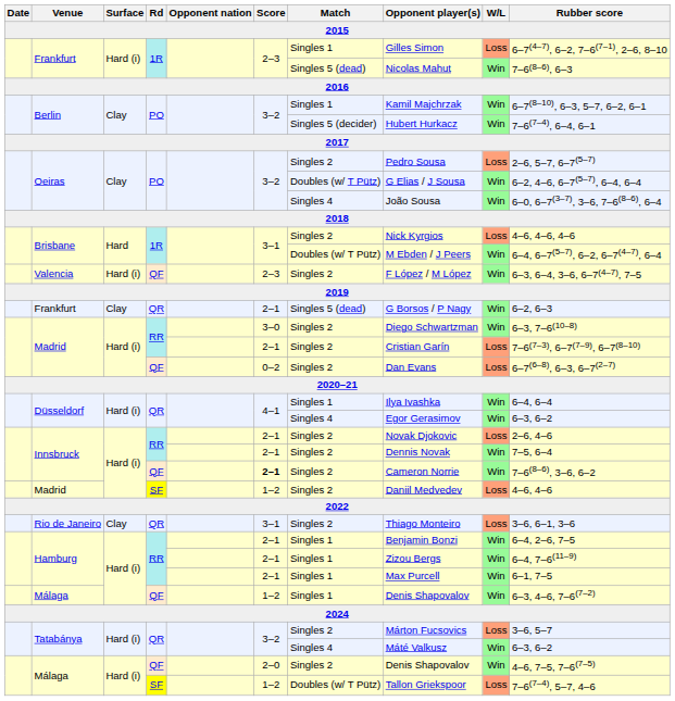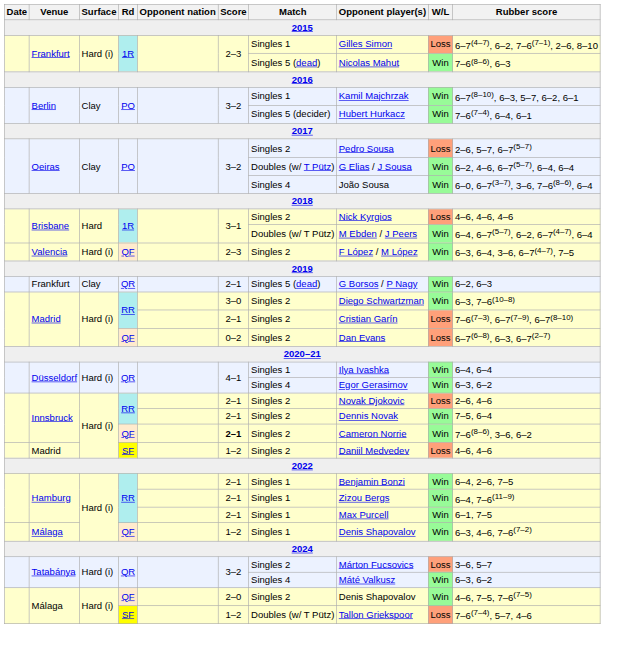 <table class="wikitable nowrap" style=font-size:96%>
 <tr>
 <th>Date</th>
 <th>Venue</th>
 <th>Surface</th>
 <th>Rd</th>
 <th>Opponent nation</th>
 <th>Score</th>
 <th>Match</th>
 <th>Opponent player(s)</th>
 <th>W/L</th>
 <th>Rubber score</th>
 </tr>
 <tr bgcolor="efefef">
 <td colspan="10" align="center"><strong><a href='#'>2015</a></strong></td>
 </tr>
 <tr bgcolor="ffffcc">
 <td rowspan=2></td>
 <td rowspan=2><a href='#'>Frankfurt</a></td>
 <td rowspan=2>Hard (i)</td>
 <td rowspan=2 align=center bgcolor=afeeee><a href='#'>1R</a></td>
 <td rowspan=2></td>
 <td rowspan=2 align="center">2–3</td>
 <td>Singles 1</td>
 <td><a href='#'>Gilles Simon</a></td>
 <td bgcolor=FFA07A align=center>Loss</td>
 <td>6–7<sup>(4–7)</sup>, 6–2, 7–6<sup>(7–1)</sup>, 2–6, 8–10</td>
 </tr>
 <tr bgcolor="ffffcc">
 <td>Singles 5 (<a href='#'>dead</a>)</td>
 <td><a href='#'>Nicolas Mahut</a></td>
 <td bgcolor=98FB98 align=center>Win</td>
 <td>7–6<sup>(8–6)</sup>, 6–3</td>
 </tr>
 <tr bgcolor="efefef">
 <td colspan="10" align="center"><strong><a href='#'>2016</a></strong></td>
 </tr>
 <tr bgcolor="ecf2ff">
 <td rowspan=2></td>
 <td rowspan=2><a href='#'>Berlin</a></td>
 <td rowspan=2>Clay</td>
 <td rowspan=2 align=center><a href='#'>PO</a></td>
 <td rowspan=2></td>
 <td rowspan=2 align="center">3–2</td>
 <td>Singles 1</td>
 <td><a href='#'>Kamil Majchrzak</a></td>
 <td bgcolor=98FB98 align=center>Win</td>
 <td>6–7<sup>(8–10)</sup>, 6–3, 5–7, 6–2, 6–1</td>
 </tr>
 <tr bgcolor="ecf2ff">
 <td>Singles 5 (decider)</td>
 <td><a href='#'>Hubert Hurkacz</a></td>
 <td bgcolor=98FB98 align=center>Win</td>
 <td>7–6<sup>(7–4)</sup>, 6–4, 6–1</td>
 </tr>
 <tr bgcolor="efefef">
 <td colspan="10" align="center"><strong><a href='#'>2017</a></strong></td>
 </tr>
 <tr bgcolor="ecf2ff">
 <td rowspan=3></td>
 <td rowspan=3><a href='#'>Oeiras</a></td>
 <td rowspan=3>Clay</td>
 <td rowspan=3 align=center><a href='#'>PO</a></td>
 <td rowspan=3></td>
 <td rowspan=3 align="center">3–2</td>
 <td>Singles 2</td>
 <td><a href='#'>Pedro Sousa</a></td>
 <td bgcolor=FFA07A align=center>Loss</td>
 <td>2–6, 5–7, 6–7<sup>(5–7)</sup></td>
 </tr>
 <tr bgcolor="ecf2ff">
 <td>Doubles (w/ <a href='#'>T Pütz</a>)</td>
 <td><a href='#'>G Elias</a> / <a href='#'>J Sousa</a></td>
 <td bgcolor=98FB98 align=center>Win</td>
 <td>6–2, 4–6, 6–7<sup>(5–7)</sup>, 6–4, 6–4</td>
 </tr>
 <tr bgcolor="ecf2ff">
 <td>Singles 4</td>
 <td>João Sousa</td>
 <td bgcolor=98FB98 align=center>Win</td>
 <td>6–0, 6–7<sup>(3–7)</sup>, 3–6, 7–6<sup>(8–6)</sup>, 6–4</td>
 </tr>
 <tr bgcolor="efefef">
 <td colspan="10" align="center"><strong><a href='#'>2018</a></strong></td>
 </tr>
 <tr bgcolor="ffffcc">
 <td rowspan=2></td>
 <td rowspan=2><a href='#'>Brisbane</a></td>
 <td rowspan=2>Hard</td>
 <td rowspan=2 align=center bgcolor=afeeee><a href='#'>1R</a></td>
 <td rowspan=2></td>
 <td rowspan=2 align="center">3–1</td>
 <td>Singles 2</td>
 <td><a href='#'>Nick Kyrgios</a></td>
 <td bgcolor=FFA07A align=center>Loss</td>
 <td>4–6, 4–6, 4–6</td>
 </tr>
 <tr bgcolor="ffffcc">
 <td>Doubles (w/ T Pütz)</td>
 <td><a href='#'>M Ebden</a> / <a href='#'>J Peers</a></td>
 <td bgcolor=98FB98 align=center>Win</td>
 <td>6–4, 6–7<sup>(5–7)</sup>, 6–2, 6–7<sup>(4–7)</sup>, 6–4</td>
 </tr>
 <tr bgcolor="ffffcc">
 <td></td>
 <td><a href='#'>Valencia</a></td>
 <td>Hard (i)</td>
 <td align=center bgcolor=ffebcd><a href='#'>QF</a></td>
 <td></td>
 <td align="center">2–3</td>
 <td>Singles 2</td>
 <td><a href='#'>F López</a> / <a href='#'>M López</a></td>
 <td bgcolor=98FB98 align=center>Win</td>
 <td>6–3, 6–4, 3–6, 6–7<sup>(4–7)</sup>, 7–5</td>
 </tr>
 <tr bgcolor="efefef">
 <td colspan="10" align="center"><strong><a href='#'>2019</a></strong></td>
 </tr>
 <tr bgcolor="ecf2ff">
 <td></td>
 <td>Frankfurt</td>
 <td>Clay</td>
 <td align=center><a href='#'>QR</a></td>
 <td></td>
 <td align="center">2–1</td>
 <td>Singles 5 (<a href='#'>dead</a>)</td>
 <td><a href='#'>G Borsos</a> / <a href='#'>P Nagy</a></td>
 <td bgcolor=98FB98 align=center>Win</td>
 <td>6–2, 6–3</td>
 </tr>
 <tr bgcolor="ffffcc">
 <td rowspan=3></td>
 <td rowspan=3><a href='#'>Madrid</a></td>
 <td rowspan=3>Hard (i)</td>
 <td rowspan=2 align=center bgcolor=afeeee><a href='#'>RR</a></td>
 <td></td>
 <td align="center">3–0</td>
 <td>Singles 2</td>
 <td><a href='#'>Diego Schwartzman</a></td>
 <td bgcolor=98FB98 align=center>Win</td>
 <td>6–3, 7–6<sup>(10–8)</sup></td>
 </tr>
 <tr bgcolor="ffffcc">
 <td></td>
 <td align="center">2–1</td>
 <td>Singles 2</td>
 <td><a href='#'>Cristian Garín</a></td>
 <td bgcolor=FFA07A align=center>Loss</td>
 <td>7–6<sup>(7–3)</sup>, 6–7<sup>(7–9)</sup>, 6–7<sup>(8–10)</sup></td>
 </tr>
 <tr bgcolor="ffffcc">
 <td align=center bgcolor=ffebcd><a href='#'>QF</a></td>
 <td></td>
 <td align="center">0–2</td>
 <td>Singles 2</td>
 <td><a href='#'>Dan Evans</a></td>
 <td bgcolor=FFA07A align=center>Loss</td>
 <td>6–7<sup>(6–8)</sup>, 6–3, 6–7<sup>(2–7)</sup></td>
 </tr>
 <tr bgcolor="efefef">
 <td colspan="10" align="center"><strong><a href='#'>2020–21</a></strong></td>
 </tr>
 <tr bgcolor="ecf2ff">
 <td rowspan=2></td>
 <td rowspan=2><a href='#'>Düsseldorf</a></td>
 <td rowspan=2>Hard (i)</td>
 <td rowspan=2 align=center><a href='#'>QR</a></td>
 <td rowspan=2></td>
 <td rowspan=2 align="center">4–1</td>
 <td>Singles 1</td>
 <td><a href='#'>Ilya Ivashka</a></td>
 <td bgcolor=98FB98 align=center>Win</td>
 <td>6–4, 6–4</td>
 </tr>
 <tr bgcolor="ecf2ff">
 <td>Singles 4</td>
 <td><a href='#'>Egor Gerasimov</a></td>
 <td bgcolor=98FB98 align=center>Win</td>
 <td>6–3, 6–2</td>
 </tr>
 <tr bgcolor="ffffcc">
 <td rowspan=3></td>
 <td rowspan=3><a href='#'>Innsbruck</a></td>
 <td rowspan=4>Hard (i)</td>
 <td rowspan=2 align=center bgcolor=afeeee><a href='#'>RR</a></td>
 <td></td>
 <td align="center">2–1</td>
 <td>Singles 2</td>
 <td><a href='#'>Novak Djokovic</a></td>
 <td bgcolor=FFA07A align=center>Loss</td>
 <td>2–6, 4–6</td>
 </tr>
 <tr bgcolor="ffffcc">
 <td></td>
 <td align="center">2–1</td>
 <td>Singles 2</td>
 <td><a href='#'>Dennis Novak</a></td>
 <td bgcolor=98FB98 align=center>Win</td>
 <td>7–5, 6–4</td>
 </tr>
 <tr bgcolor="ffffcc">
 <td align=center bgcolor=ffebcd><a href='#'>QF</a></td>
 <td></td>
 <td align="center"><strong>2–1</strong></td>
 <td>Singles 2</td>
 <td><a href='#'>Cameron Norrie</a></td>
 <td bgcolor=98FB98 align=center>Win</td>
 <td>7–6<sup>(8–6)</sup>, 3–6, 6–2</td>
 </tr>
 <tr bgcolor="ffffcc">
 <td></td>
 <td>Madrid</td>
 <td align=center bgcolor=yellow><a href='#'>SF</a></td>
 <td></td>
 <td align="center">1–2</td>
 <td>Singles 2</td>
 <td><a href='#'>Daniil Medvedev</a></td>
 <td bgcolor=FFA07A align=center>Loss</td>
 <td>4–6, 4–6</td>
 </tr>
 <tr bgcolor=efefef class=sortbottom>
 <td colspan="10" align="center"><strong><a href='#'>2022</a></strong></td>
 </tr>
-<tr bgcolor=ecf2ff>
-<td></td>
-<td><a href='#'>Rio de Janeiro</a></td>
-<td>Clay</td>
-<td align=center><a href='#'>QR</a></td>
-<td></td>
-<td align=center>3–1</td>
-<td>Singles 2</td>
-<td><a href='#'>Thiago Monteiro</a></td>
-<td bgcolor=FFA07A align=center>Loss</td>
-<td>3–6, 6–1, 3–6</td>
-</tr>
 <tr bgcolor="ffffcc">
 <td rowspan=3></td>
 <td rowspan=3><a href='#'>Hamburg</a></td>
 <td rowspan=4>Hard (i)</td>
 <td rowspan=3 align=center bgcolor=afeeee><a href='#'>RR</a></td>
 <td></td>
 <td align="center">2–1</td>
 <td>Singles 1</td>
 <td><a href='#'>Benjamin Bonzi</a></td>
 <td bgcolor=98FB98 align=center>Win</td>
 <td>6–4, 2–6, 7–5</td>
 </tr>
 <tr bgcolor="ffffcc">
 <td></td>
 <td align="center">2–1</td>
 <td>Singles 1</td>
 <td><a href='#'>Zizou Bergs</a></td>
 <td bgcolor=98FB98 align=center>Win</td>
 <td>6–4, 7–6<sup>(11–9)</sup></td>
 </tr>
 <tr bgcolor="ffffcc">
 <td></td>
 <td align="center">2–1</td>
 <td>Singles 1</td>
 <td><a href='#'>Max Purcell</a></td>
 <td bgcolor=98FB98 align=center>Win</td>
 <td>6–1, 7–5</td>
 </tr>
 <tr bgcolor="ffffcc">
 <td></td>
 <td><a href='#'>Málaga</a></td>
 <td align=center bgcolor=ffebcd><a href='#'>QF</a></td>
 <td></td>
 <td align="center">1–2</td>
 <td>Singles 1</td>
 <td><a href='#'>Denis Shapovalov</a></td>
 <td bgcolor=98FB98 align=center>Win</td>
 <td>6–3, 4–6, 7–6<sup>(7–2)</sup></td>
 </tr>
 <tr bgcolor="efefef">
 <td colspan="10" align="center"><strong><a href='#'>2024</a></strong></td>
 </tr>
 <tr bgcolor="ecf2ff">
 <td rowspan=2></td>
 <td rowspan=2><a href='#'>Tatabánya</a></td>
 <td rowspan=2>Hard (i)</td>
 <td rowspan=2 align=center><a href='#'>QR</a></td>
 <td rowspan=2></td>
 <td rowspan=2 align="center">3–2</td>
 <td>Singles 2</td>
 <td><a href='#'>Márton Fucsovics</a></td>
 <td bgcolor=FFA07A align=center>Loss</td>
 <td>3–6, 5–7</td>
 </tr>
 <tr bgcolor="ecf2ff">
 <td>Singles 4</td>
 <td><a href='#'>Máté Valkusz</a></td>
 <td bgcolor=98FB98 align=center>Win</td>
 <td>6–3, 6–2</td>
 </tr>
 <tr bgcolor="ffffcc">
 <td rowspan=2></td>
 <td rowspan=2>Málaga</td>
 <td rowspan=2>Hard (i)</td>
 <td align=center bgcolor=ffebcd><a href='#'>QF</a></td>
 <td></td>
 <td align="center">2–0</td>
 <td>Singles 2</td>
 <td>Denis Shapovalov</td>
 <td bgcolor=98FB98 align=center>Win</td>
 <td>4–6, 7–5, 7–6<sup>(7–5)</sup></td>
 </tr>
 <tr bgcolor="ffffcc">
 <td align=center bgcolor=yellow><a href='#'>SF</a></td>
 <td></td>
 <td align="center">1–2</td>
 <td>Doubles (w/ T Pütz)</td>
 <td><a href='#'>Tallon Griekspoor</a></td>
 <td bgcolor=FFA07A align=center>Loss</td>
 <td>7–6<sup>(7–4)</sup>, 5–7, 4–6</td>
 </tr>
 </table>
